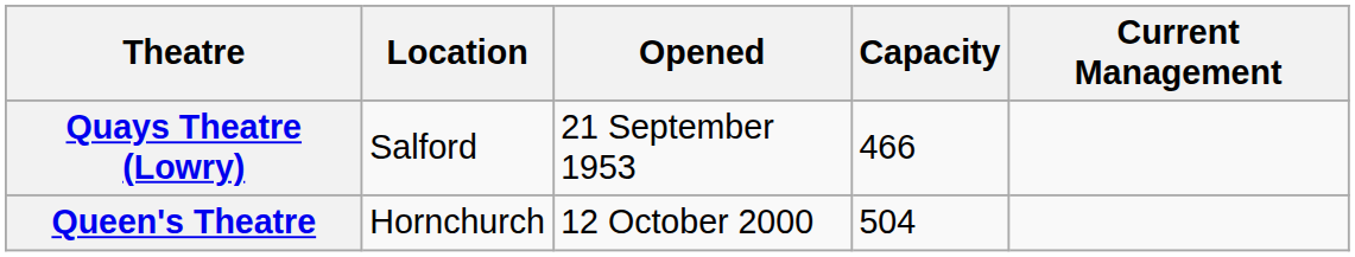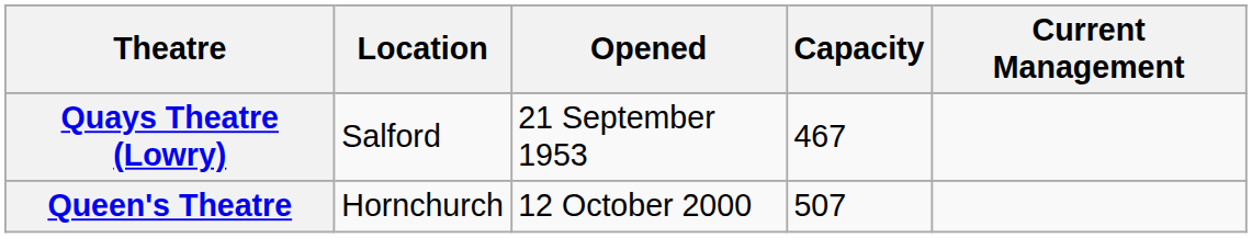 <table class="wikitable" style="font-size:96%; text-align: left">
 <tr>
 <th>Theatre</th>
 <th>Location</th>
 <th>Opened</th>
 <th>Capacity</th>
 <th>Current Management</th>
 </tr>
 <tr>
 <th><a href='#'>Quays Theatre (Lowry)</a></th>
 <td>Salford</td>
 <td>21 September 1953</td>
-<td>466</td>
+<td>467</td>
 <td></td>
 </tr>
 <tr>
 <th><a href='#'>Queen's Theatre</a></th>
 <td>Hornchurch</td>
 <td>12 October 2000</td>
-<td>504</td>
+<td>507</td>
 <td></td>
 </tr>
 </table>
